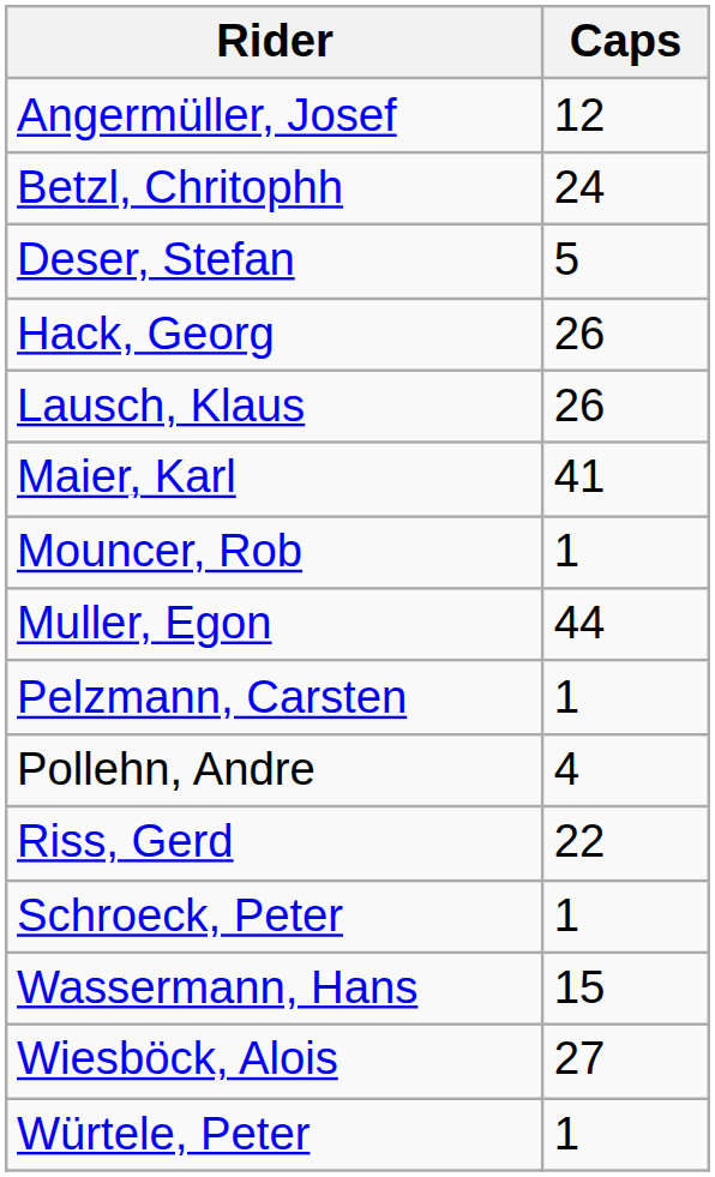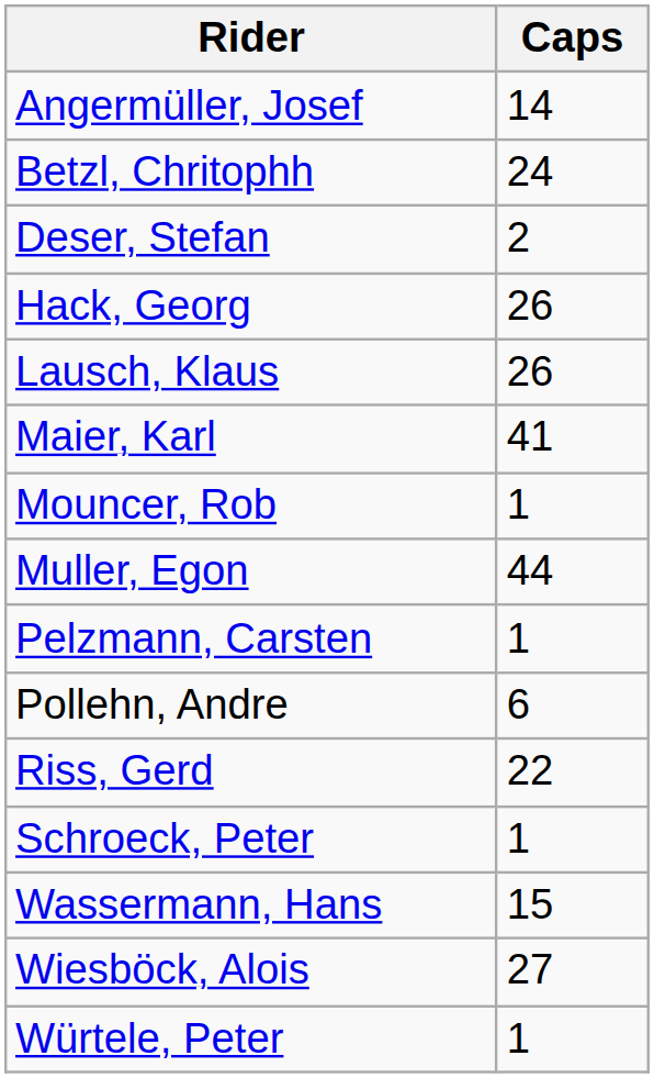 <table class="sortable wikitable">
 <tr>
 <th width="180">Rider</th>
 <th width="50">Caps</th>
 </tr>
 <tr>
 <td><a href='#'>Angermüller, Josef</a></td>
-<td>12</td>
+<td>14</td>
 </tr>
 <tr>
 <td><a href='#'>Betzl, Chritophh</a></td>
 <td>24</td>
 </tr>
 <tr>
 <td><a href='#'>Deser, Stefan</a></td>
-<td>5</td>
+<td>2</td>
 </tr>
 <tr>
 <td><a href='#'>Hack, Georg</a></td>
 <td>26</td>
 </tr>
 <tr>
 <td><a href='#'>Lausch, Klaus</a></td>
 <td>26</td>
 </tr>
 <tr>
 <td><a href='#'>Maier, Karl</a></td>
 <td>41</td>
 </tr>
 <tr>
 <td><a href='#'>Mouncer, Rob</a></td>
 <td>1</td>
 </tr>
 <tr>
 <td><a href='#'>Muller, Egon</a></td>
 <td>44</td>
 </tr>
 <tr>
 <td><a href='#'>Pelzmann, Carsten</a></td>
 <td>1</td>
 </tr>
 <tr>
 <td>Pollehn, Andre</td>
-<td>4</td>
+<td>6</td>
 </tr>
 <tr>
 <td><a href='#'>Riss, Gerd</a></td>
 <td>22</td>
 </tr>
 <tr>
 <td><a href='#'>Schroeck, Peter</a></td>
 <td>1</td>
 </tr>
 <tr>
 <td><a href='#'>Wassermann, Hans</a></td>
 <td>15</td>
 </tr>
 <tr>
 <td><a href='#'>Wiesböck, Alois</a></td>
 <td>27</td>
 </tr>
 <tr>
 <td><a href='#'>Würtele, Peter</a></td>
 <td>1</td>
 </tr>
 </table>
